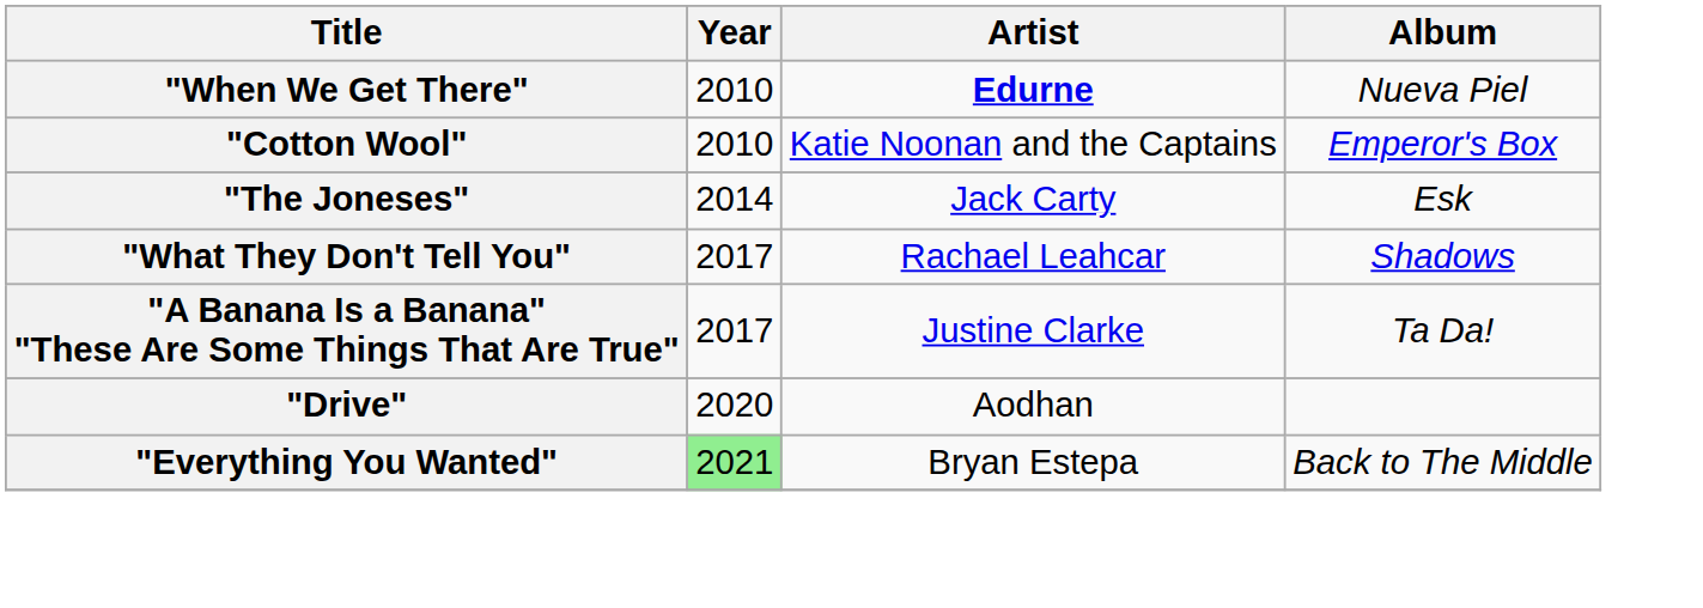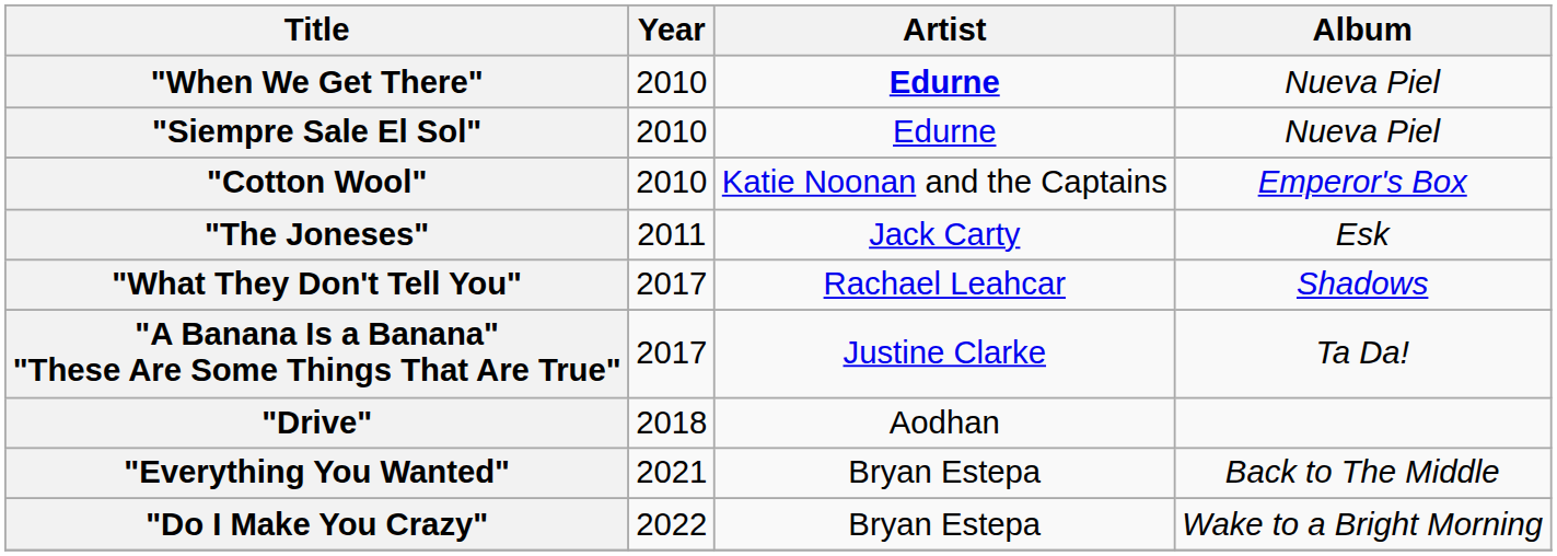 <table class="wikitable plainrowheaders" style="text-align:center;">
 <tr>
 <th>Title</th>
 <th>Year</th>
 <th>Artist</th>
 <th>Album</th>
 </tr>
 <tr>
 <th scope="row">"When We Get There"</th>
 <td>2010</td>
 <td><strong><a href='#'>Edurne</a></strong></td>
 <td><em>Nueva Piel</em></td>
 </tr>
 <tr>
+<th scope="row">"Siempre Sale El Sol"</th>
+<td>2010</td>
+<td><a href='#'>Edurne</a></td>
+<td><em>Nueva Piel</em></td>
+</tr>
+<tr>
 <th scope="row">"Cotton Wool"</th>
 <td>2010</td>
 <td><a href='#'>Katie Noonan</a> and the Captains</td>
 <td><em><a href='#'>Emperor's Box</a></em></td>
 </tr>
 <tr>
 <th scope="row">"The Joneses"</th>
-<td>2014</td>
+<td>2011</td>
 <td><a href='#'>Jack Carty</a></td>
 <td><em>Esk</em></td>
 </tr>
 <tr>
 <th scope="row">"What They Don't Tell You"</th>
 <td>2017</td>
 <td><a href='#'>Rachael Leahcar</a></td>
 <td><em><a href='#'>Shadows</a></em></td>
 </tr>
 <tr>
 <th scope="row">"A Banana Is a Banana" <br> "These Are Some Things That Are True"</th>
 <td>2017</td>
 <td><a href='#'>Justine Clarke</a></td>
 <td><em>Ta Da!</em></td>
 </tr>
 <tr>
 <th scope="row">"Drive"</th>
-<td>2020</td>
+<td>2018</td>
 <td>Aodhan</td>
 <td></td>
 </tr>
 <tr>
 <th scope="row">"Everything You Wanted"</th>
-<td style="background: lightgreen;">2021</td>
+<td>2021</td>
 <td>Bryan Estepa</td>
 <td><em>Back to The Middle</em></td>
 </tr>
 <tr>
+<th scope="row">"Do I Make You Crazy"</th>
+<td>2022</td>
+<td>Bryan Estepa</td>
+<td><em>Wake to a Bright Morning</em></td>
+</tr>
+<tr>
 </tr>
 </table>
